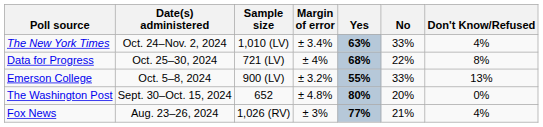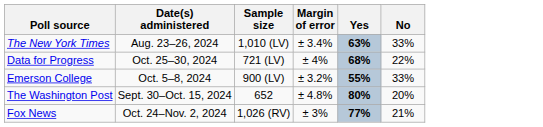 <table class="wikitable" style="font-size:90%;text-align:center;">
 <tr valign="bottom">
 <th>Poll source</th>
 <th>Date(s)<br>administered</th>
 <th>Sample<br>size</th>
 <th>Margin<br>of error</th>
 <th style="width:50px;">Yes</th>
 <th style="width:50px;">No</th>
-<th>Don't Know/Refused</th>
 </tr>
 <tr>
 <td style="text-align:left;"><em><a href='#'>The New York Times</a></em></td>
-<td>Oct. 24–Nov. 2, 2024</td>
+<td>Aug. 23–26, 2024</td>
 <td>1,010 (LV)</td>
 <td>± 3.4%</td>
 <td style="background: #B6C8D9;"><strong>63%</strong></td>
 <td>33%</td>
-<td>4%</td>
 </tr>
 <tr>
 <td style="text-align: left;"><a href='#'>Data for Progress</a></td>
 <td>Oct. 25–30, 2024</td>
 <td>721 (LV)</td>
 <td>± 4%</td>
 <td style="background: #B6C8D9;"><strong>68%</strong></td>
 <td>22%</td>
-<td>8%</td>
 </tr>
 <tr>
 <td style="text-align: left;"><a href='#'>Emerson College</a></td>
 <td>Oct. 5–8, 2024</td>
 <td>900 (LV)</td>
 <td>± 3.2%</td>
 <td style="background: #B6C8D9;"><strong>55%</strong></td>
 <td>33%</td>
-<td>13%</td>
 </tr>
 <tr>
 <td style="text-align: left;"><a href='#'>The Washington Post</a></td>
 <td>Sept. 30–Oct. 15, 2024</td>
 <td>652</td>
 <td>± 4.8%</td>
 <td style="background: #B6C8D9;"><strong>80%</strong></td>
 <td>20%</td>
-<td>0%</td>
 </tr>
 <tr>
 <td style="text-align: left;"><a href='#'>Fox News</a></td>
-<td>Aug. 23–26, 2024</td>
+<td>Oct. 24–Nov. 2, 2024</td>
 <td>1,026 (RV)</td>
 <td>± 3%</td>
 <td style="background: #B6C8D9;"><strong>77%</strong></td>
 <td>21%</td>
-<td>4%</td>
 </tr>
 </table>
